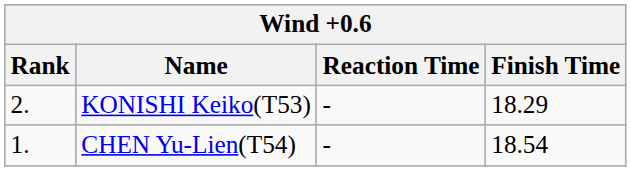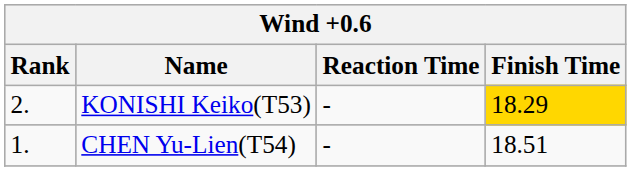 <table class="wikitable">
 <tr>
 <th colspan="4">Wind +0.6</th>
 </tr>
 <tr>
 <th>Rank</th>
 <th>Name</th>
 <th>Reaction Time</th>
 <th>Finish Time</th>
 </tr>
 <tr>
 <td>2.</td>
 <td><a href='#'>KONISHI Keiko</a>(T53)<br></td>
 <td>-</td>
-<td>18.29</td>
+<td style="background: gold;">18.29</td>
 </tr>
 <tr>
 <td>1.</td>
 <td><a href='#'>CHEN Yu-Lien</a>(T54)<br></td>
 <td>-</td>
-<td>18.54</td>
+<td>18.51</td>
 </tr>
 </table>
